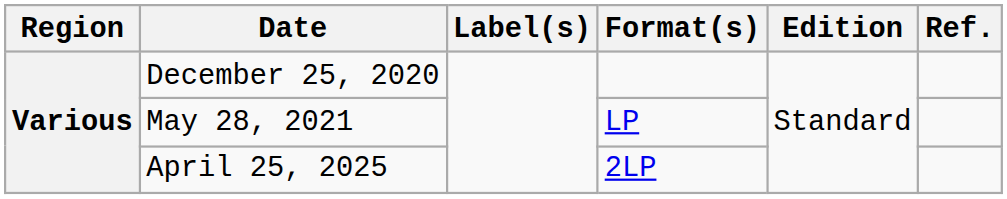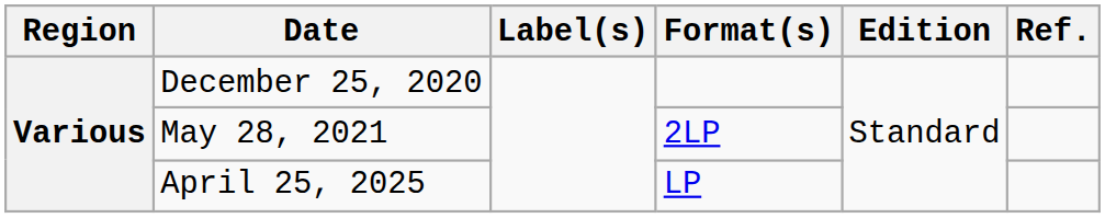 <table class="wikitable plainrowheaders">
 <tr>
 <th scope="col">Region</th>
 <th scope="col">Date</th>
 <th scope="col">Label(s)</th>
 <th scope="col">Format(s)</th>
 <th scope="col">Edition</th>
 <th scope="col">Ref.</th>
 </tr>
 <tr>
 <th rowspan="3" scope="row">Various</th>
 <td>December 25, 2020</td>
 <td rowspan="3"></td>
 <td></td>
 <td rowspan="3">Standard</td>
 <td></td>
 </tr>
 <tr>
 <td>May 28, 2021</td>
-<td><a href='#'>LP</a></td>
+<td><a href='#'>2LP</a></td>
 <td></td>
 </tr>
 <tr>
 <td>April 25, 2025</td>
-<td><a href='#'>2LP</a></td>
+<td><a href='#'>LP</a></td>
 <td></td>
 </tr>
 </table>
